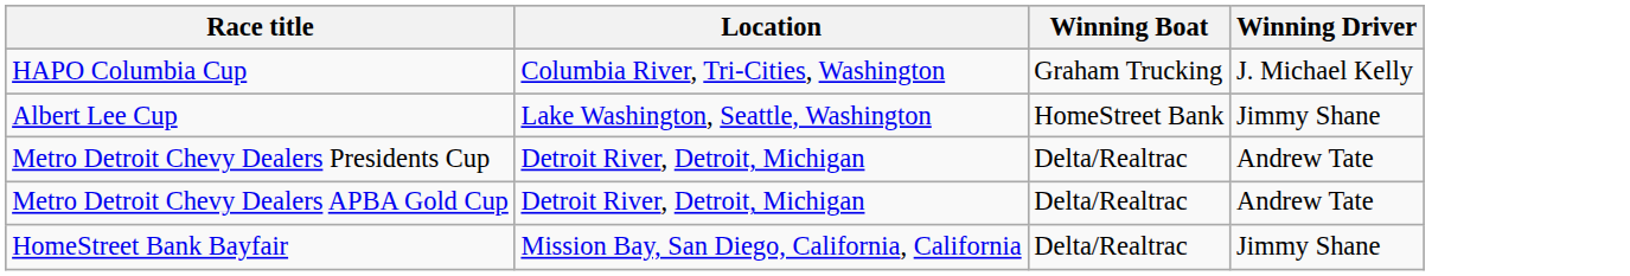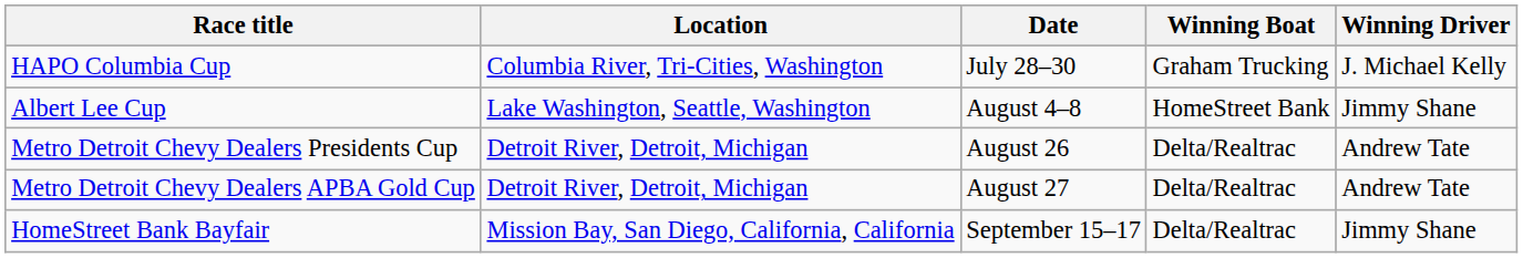 <table class="wikitable" style="font-size: 85%;">
 <tr>
 <th>Race title</th>
 <th>Location</th>
+<th>Date</th>
 <th>Winning Boat</th>
 <th>Winning Driver</th>
 </tr>
 <tr>
 <td><a href='#'>HAPO Columbia Cup</a></td>
 <td><a href='#'>Columbia River</a>, <a href='#'>Tri-Cities</a>, <a href='#'>Washington</a></td>
+<td>July 28–30</td>
 <td>Graham Trucking</td>
 <td>J. Michael Kelly</td>
 </tr>
 <tr>
 <td><a href='#'>Albert Lee Cup</a></td>
 <td><a href='#'>Lake Washington</a>, <a href='#'>Seattle, Washington</a></td>
+<td>August 4–8</td>
 <td>HomeStreet Bank</td>
 <td>Jimmy Shane</td>
 </tr>
 <tr>
 <td><a href='#'>Metro Detroit Chevy Dealers</a> Presidents Cup</td>
 <td><a href='#'>Detroit River</a>, <a href='#'>Detroit, Michigan</a></td>
+<td>August 26</td>
 <td>Delta/Realtrac</td>
 <td>Andrew Tate</td>
 </tr>
 <tr>
 <td><a href='#'>Metro Detroit Chevy Dealers</a> <a href='#'>APBA Gold Cup</a></td>
 <td><a href='#'>Detroit River</a>, <a href='#'>Detroit, Michigan</a></td>
+<td>August 27</td>
 <td>Delta/Realtrac</td>
 <td>Andrew Tate</td>
 </tr>
 <tr>
 <td><a href='#'>HomeStreet Bank Bayfair</a></td>
 <td><a href='#'>Mission Bay, San Diego, California</a>, <a href='#'>California</a></td>
+<td>September 15–17</td>
 <td>Delta/Realtrac</td>
 <td>Jimmy Shane</td>
 </tr>
 </table>
